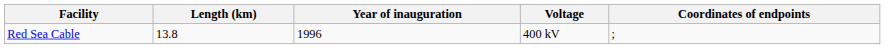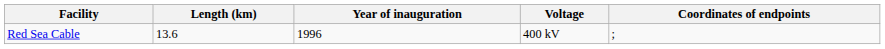 <table class="wikitable sortable" width="90%">
 <tr bgcolor="#dfdfdf">
 <th width="17%">Facility</th>
 <th>Length (km)</th>
 <th>Year of inauguration</th>
 <th>Voltage</th>
 <th>Coordinates of endpoints</th>
 </tr>
 <tr>
 <td><a href='#'>Red Sea Cable</a></td>
-<td>13.8</td>
+<td>13.6</td>
 <td>1996</td>
 <td>400 kV</td>
 <td> ; </td>
 </tr>
 </table>
